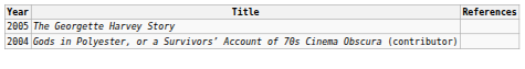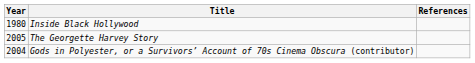 <table class="wikitable">
 <tr>
 <th>Year</th>
 <th>Title</th>
 <th>References</th>
+</tr>
+<tr>
+<td>1980</td>
+<td><em>Inside Black Hollywood</em></td>
+<td></td>
 </tr>
 <tr>
 <td>2005</td>
 <td><em>The Georgette Harvey Story</em></td>
 <td></td>
 </tr>
 <tr>
 <td>2004</td>
 <td><em>Gods in Polyester, or a Survivors’ Account of 70s Cinema Obscura</em> (contributor)</td>
 <td></td>
 </tr>
 </table>
